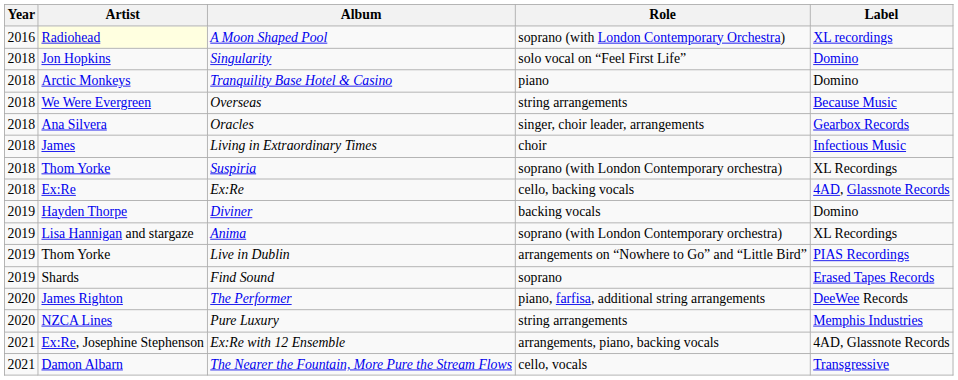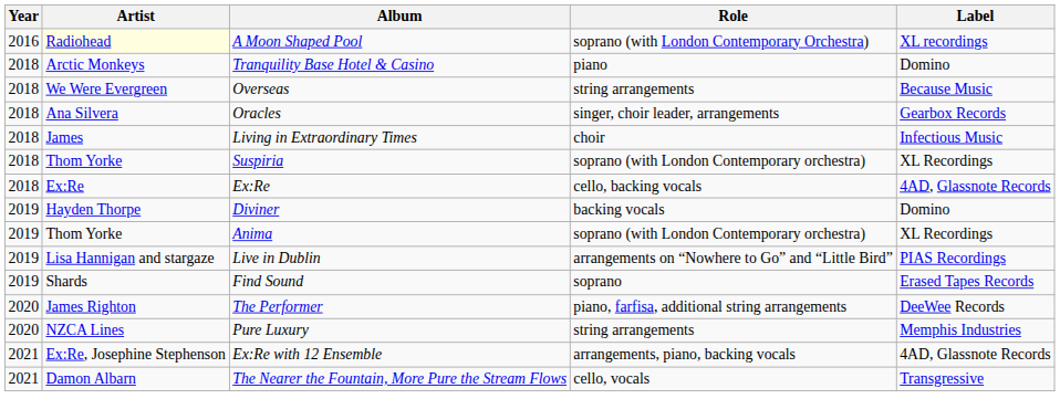 <table class="wikitable">
 <tr>
 <th>Year</th>
 <th>Artist</th>
 <th>Album</th>
 <th>Role</th>
 <th>Label</th>
 </tr>
 <tr>
 <td>2016</td>
 <td style="background: lightyellow;"><a href='#'>Radiohead</a></td>
 <td><em><a href='#'>A Moon Shaped Pool</a></em></td>
 <td>soprano (with <a href='#'>London Contemporary Orchestra</a>)</td>
 <td><a href='#'>XL recordings</a></td>
-</tr>
-<tr>
-<td>2018</td>
-<td><a href='#'>Jon Hopkins</a></td>
-<td><em><a href='#'>Singularity</a></em></td>
-<td>solo vocal on “Feel First Life”</td>
-<td><a href='#'>Domino</a></td>
 </tr>
 <tr>
 <td>2018</td>
 <td><a href='#'>Arctic Monkeys</a></td>
 <td><em><a href='#'>Tranquility Base Hotel & Casino</a></em></td>
 <td>piano</td>
 <td>Domino</td>
 </tr>
 <tr>
 <td>2018</td>
 <td><a href='#'>We Were Evergreen</a></td>
 <td><em>Overseas</em></td>
 <td>string arrangements</td>
 <td><a href='#'>Because Music</a></td>
 </tr>
 <tr>
 <td>2018</td>
 <td><a href='#'>Ana Silvera</a></td>
 <td><em>Oracles</em></td>
 <td>singer, choir leader, arrangements</td>
 <td><a href='#'>Gearbox Records</a></td>
 </tr>
 <tr>
 <td>2018</td>
 <td><a href='#'>James</a></td>
 <td><em>Living in Extraordinary Times</em></td>
 <td>choir</td>
 <td><a href='#'>Infectious Music</a></td>
 </tr>
 <tr>
 <td>2018</td>
 <td><a href='#'>Thom Yorke</a></td>
 <td><em><a href='#'>Suspiria</a></em></td>
 <td>soprano (with London Contemporary orchestra)</td>
 <td>XL Recordings</td>
 </tr>
 <tr>
 <td>2018</td>
 <td><a href='#'>Ex:Re</a></td>
 <td><em>Ex:Re</em></td>
 <td>cello, backing vocals</td>
 <td><a href='#'>4AD</a>, <a href='#'>Glassnote Records</a></td>
 </tr>
 <tr>
 <td>2019</td>
 <td><a href='#'>Hayden Thorpe</a></td>
 <td><em><a href='#'>Diviner</a></em></td>
 <td>backing vocals</td>
 <td>Domino</td>
 </tr>
 <tr>
 <td>2019</td>
-<td><a href='#'>Lisa Hannigan</a> and stargaze</td>
+<td>Thom Yorke</td>
 <td><em><a href='#'>Anima</a></em></td>
 <td>soprano (with London Contemporary orchestra)</td>
 <td>XL Recordings</td>
 </tr>
 <tr>
 <td>2019</td>
-<td>Thom Yorke</td>
+<td><a href='#'>Lisa Hannigan</a> and stargaze</td>
 <td><em>Live in Dublin</em></td>
 <td>arrangements on “Nowhere to Go” and “Little Bird”</td>
 <td><a href='#'>PIAS Recordings</a></td>
 </tr>
 <tr>
 <td>2019</td>
 <td>Shards</td>
 <td><em>Find Sound</em></td>
 <td>soprano</td>
 <td><a href='#'>Erased Tapes Records</a></td>
 </tr>
 <tr>
 <td>2020</td>
 <td><a href='#'>James Righton</a></td>
 <td><em><a href='#'>The Performer</a></em></td>
 <td>piano, <a href='#'>farfisa</a>, additional string arrangements</td>
 <td><a href='#'>DeeWee</a> Records</td>
 </tr>
 <tr>
 <td>2020</td>
 <td><a href='#'>NZCA Lines</a></td>
 <td><em>Pure Luxury</em></td>
 <td>string arrangements</td>
 <td><a href='#'>Memphis Industries</a></td>
 </tr>
 <tr>
 <td>2021</td>
 <td><a href='#'>Ex:Re</a>, Josephine Stephenson</td>
 <td><em>Ex:Re with 12 Ensemble</em></td>
 <td>arrangements, piano, backing vocals</td>
 <td>4AD, Glassnote Records</td>
 </tr>
 <tr>
 <td>2021</td>
 <td><a href='#'>Damon Albarn</a></td>
 <td><em><a href='#'>The Nearer the Fountain, More Pure the Stream Flows</a></em></td>
 <td>cello, vocals</td>
 <td><a href='#'>Transgressive</a></td>
 </tr>
 </table>
